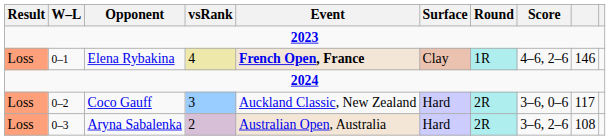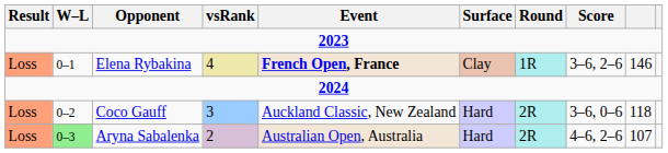 <table class="wikitable sortable">
 <tr>
 <th>Result</th>
 <th class=unsortable>W–L</th>
 <th>Opponent</th>
 <th>vsRank</th>
 <th>Event</th>
 <th>Surface</th>
 <th>Round</th>
 <th class=unsortable>Score</th>
 <th></th>
 <th></th>
 </tr>
 <tr>
 <td colspan="10" style="text-align:center"><strong><a href='#'>2023</a></strong></td>
 </tr>
 <tr>
 <td bgcolor="ffa07a">Loss</td>
 <td><small>0–1</small></td>
 <td> <a href='#'>Elena Rybakina</a></td>
 <td bgcolor="eee8aa">4</td>
 <td bgcolor="f3e6d7"><strong><a href='#'>French Open</a>, France</strong></td>
 <td bgcolor="#ebc2af">Clay</td>
 <td bgcolor="afeeee">1R</td>
-<td>4–6, 2–6</td>
+<td>3–6, 2–6</td>
 <td>146</td>
 <td></td>
 </tr>
 <tr>
 <td colspan=10 style=text-align:center><strong><a href='#'>2024</a></strong></td>
 </tr>
 <tr>
 <td bgcolor=ffa07a>Loss</td>
 <td><small>0–2</small></td>
 <td> <a href='#'>Coco Gauff</a></td>
 <td bgcolor=99ccff>3</td>
 <td><a href='#'>Auckland Classic</a>, New Zealand</td>
 <td bgcolor=ccccff>Hard</td>
 <td bgcolor=afeeee>2R</td>
 <td>3–6, 0–6</td>
-<td>117</td>
+<td>118</td>
 <td></td>
 </tr>
 <tr>
 <td bgcolor=ffa07a>Loss</td>
-<td><small>0–3</small></td>
+<td style="background: lightgreen;"><small>0–3</small></td>
 <td> <a href='#'>Aryna Sabalenka</a></td>
 <td bgcolor=thistle>2</td>
 <td bgcolor=f3e6d7><a href='#'>Australian Open</a>, Australia</td>
 <td bgcolor=ccccff>Hard</td>
 <td bgcolor=afeeee>2R</td>
-<td>3–6, 2–6</td>
-<td>108</td>
+<td>4–6, 2–6</td>
+<td>107</td>
 <td></td>
 </tr>
 </table>
